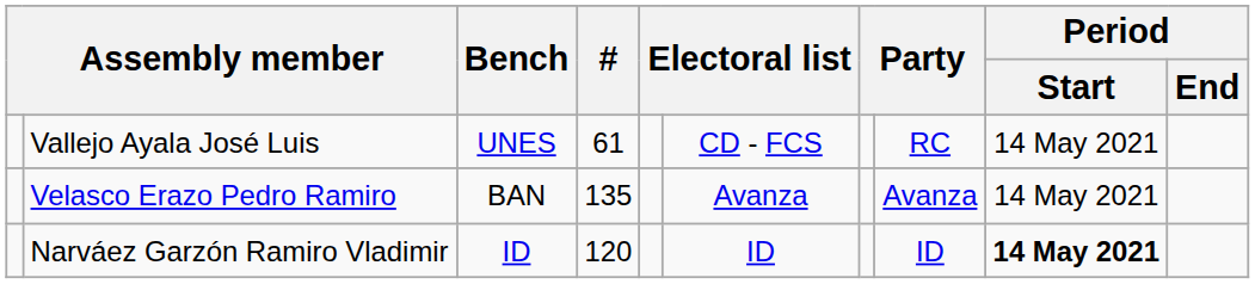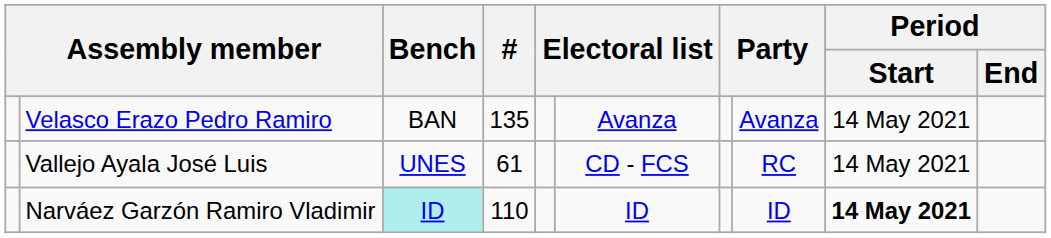 <table class="wikitable sortable" style="text-align:center; margin:auto;">
 <tr>
 <th colspan="2" rowspan="2">Assembly member</th>
 <th rowspan="2">Bench</th>
 <th rowspan="2">#</th>
 <th colspan="2" rowspan="2">Electoral list</th>
 <th colspan="2" rowspan="2">Party</th>
 <th colspan="2">Period</th>
 </tr>
 <tr>
 <th>Start</th>
 <th>End</th>
 </tr>
 <tr>
 <td></td>
+<td align="left"><small><a href='#'>Velasco Erazo Pedro Ramiro</a></small></td>
+<td><small>BAN</small></td>
+<td><small>135</small></td>
+<td></td>
+<td><small><a href='#'>Avanza</a></small></td>
+<td></td>
+<td><small><a href='#'>Avanza</a></small></td>
+<td><small>14 May 2021</small></td>
+<td></td>
+</tr>
+<tr>
+<td></td>
 <td align="left"><small>Vallejo Ayala José Luis</small></td>
 <td><small><a href='#'>UNES</a></small></td>
 <td><small>61</small></td>
 <td></td>
 <td><small><a href='#'>CD</a> - <a href='#'>FCS</a></small></td>
 <td></td>
 <td><small><a href='#'>RC</a></small></td>
 <td><small>14 May 2021</small></td>
 <td></td>
 </tr>
 <tr>
 <td></td>
-<td align="left"><small><a href='#'>Velasco Erazo Pedro Ramiro</a></small></td>
-<td><small>BAN</small></td>
-<td><small>135</small></td>
-<td></td>
-<td><small><a href='#'>Avanza</a></small></td>
-<td></td>
-<td><small><a href='#'>Avanza</a></small></td>
-<td><small>14 May 2021</small></td>
-<td></td>
-</tr>
-<tr>
-<td></td>
 <td align="left"><small>Narváez Garzón Ramiro Vladimir</small></td>
-<td><small><a href='#'>ID</a></small></td>
-<td><small>120</small></td>
+<td style="background: paleturquoise;"><small><a href='#'>ID</a></small></td>
+<td><small>110</small></td>
 <td></td>
 <td><small><a href='#'>ID</a></small></td>
 <td></td>
 <td><small><a href='#'>ID</a></small></td>
 <td><strong><small>14 May 2021</small></strong></td>
 <td></td>
 </tr>
 </table>
